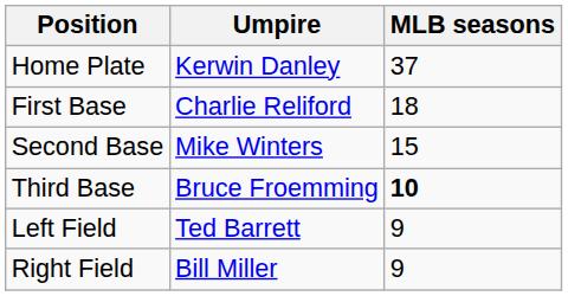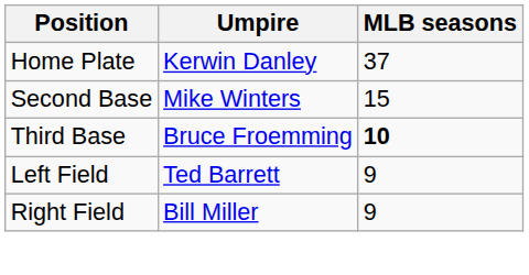 <table class="wikitable">
 <tr>
 <th>Position</th>
 <th>Umpire</th>
 <th>MLB seasons</th>
 </tr>
 <tr>
 <td>Home Plate</td>
 <td><a href='#'>Kerwin Danley</a></td>
 <td>37</td>
-</tr>
-<tr>
-<td>First Base</td>
-<td><a href='#'>Charlie Reliford</a></td>
-<td>18</td>
 </tr>
 <tr>
 <td>Second Base</td>
 <td><a href='#'>Mike Winters</a></td>
 <td>15</td>
 </tr>
 <tr>
 <td>Third Base</td>
 <td><a href='#'>Bruce Froemming</a></td>
 <td><strong>10</strong></td>
 </tr>
 <tr>
 <td>Left Field</td>
 <td><a href='#'>Ted Barrett</a></td>
 <td>9</td>
 </tr>
 <tr>
 <td>Right Field</td>
 <td><a href='#'>Bill Miller</a></td>
 <td>9</td>
 </tr>
 </table>
